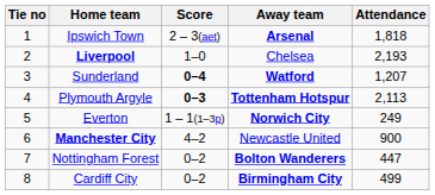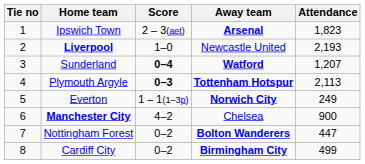 <table class="wikitable" style="text-align: center">
 <tr>
 <th>Tie no</th>
 <th>Home team</th>
 <th>Score</th>
 <th>Away team</th>
 <th>Attendance</th>
 </tr>
 <tr>
 <td>1</td>
 <td><a href='#'>Ipswich Town</a></td>
 <td>2 – 3<small>(<a href='#'>aet</a>)</small></td>
 <td><strong><a href='#'>Arsenal</a></strong></td>
-<td>1,818</td>
+<td>1,823</td>
 </tr>
 <tr>
 <td>2</td>
 <td><strong><a href='#'>Liverpool</a></strong></td>
 <td>1–0</td>
-<td><a href='#'>Chelsea</a></td>
+<td><a href='#'>Newcastle United</a></td>
 <td>2,193</td>
 </tr>
 <tr>
 <td>3</td>
 <td><a href='#'>Sunderland</a></td>
 <td><strong>0–4</strong></td>
 <td><strong><a href='#'>Watford</a></strong></td>
 <td>1,207</td>
 </tr>
 <tr>
 <td>4</td>
 <td><a href='#'>Plymouth Argyle</a></td>
 <td><strong>0–3</strong></td>
 <td><strong><a href='#'>Tottenham Hotspur</a></strong></td>
 <td>2,113</td>
 </tr>
 <tr>
 <td>5</td>
 <td><a href='#'>Everton</a></td>
 <td>1 – 1<small>(1–3<a href='#'>p</a>)</small></td>
 <td><strong><a href='#'>Norwich City</a></strong></td>
 <td>249</td>
 </tr>
 <tr>
 <td>6</td>
 <td><strong><a href='#'>Manchester City</a></strong></td>
 <td>4–2</td>
-<td><a href='#'>Newcastle United</a></td>
+<td><a href='#'>Chelsea</a></td>
 <td>900</td>
 </tr>
 <tr>
 <td>7</td>
 <td><a href='#'>Nottingham Forest</a></td>
 <td>0–2</td>
 <td><strong><a href='#'>Bolton Wanderers</a></strong></td>
 <td>447</td>
 </tr>
 <tr>
 <td>8</td>
 <td><a href='#'>Cardiff City</a></td>
 <td>0–2</td>
 <td><strong><a href='#'>Birmingham City</a></strong></td>
 <td>499</td>
 </tr>
 </table>
